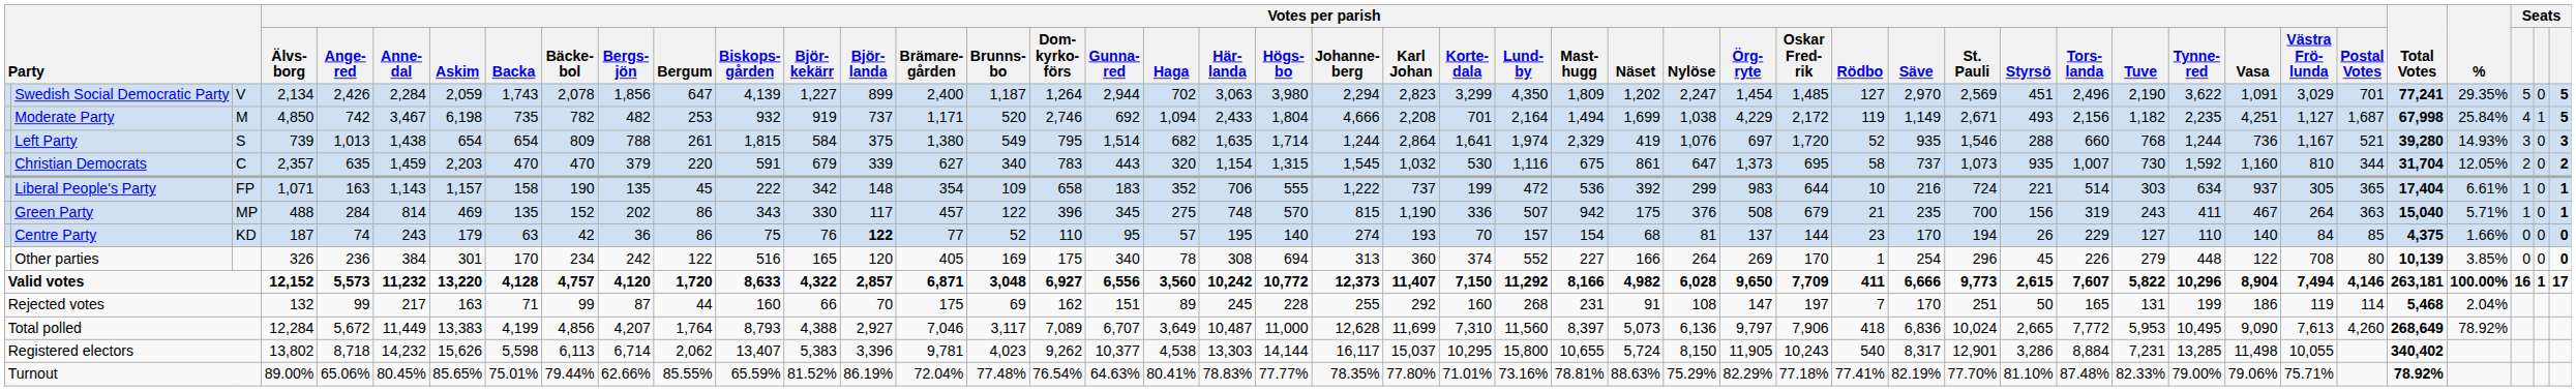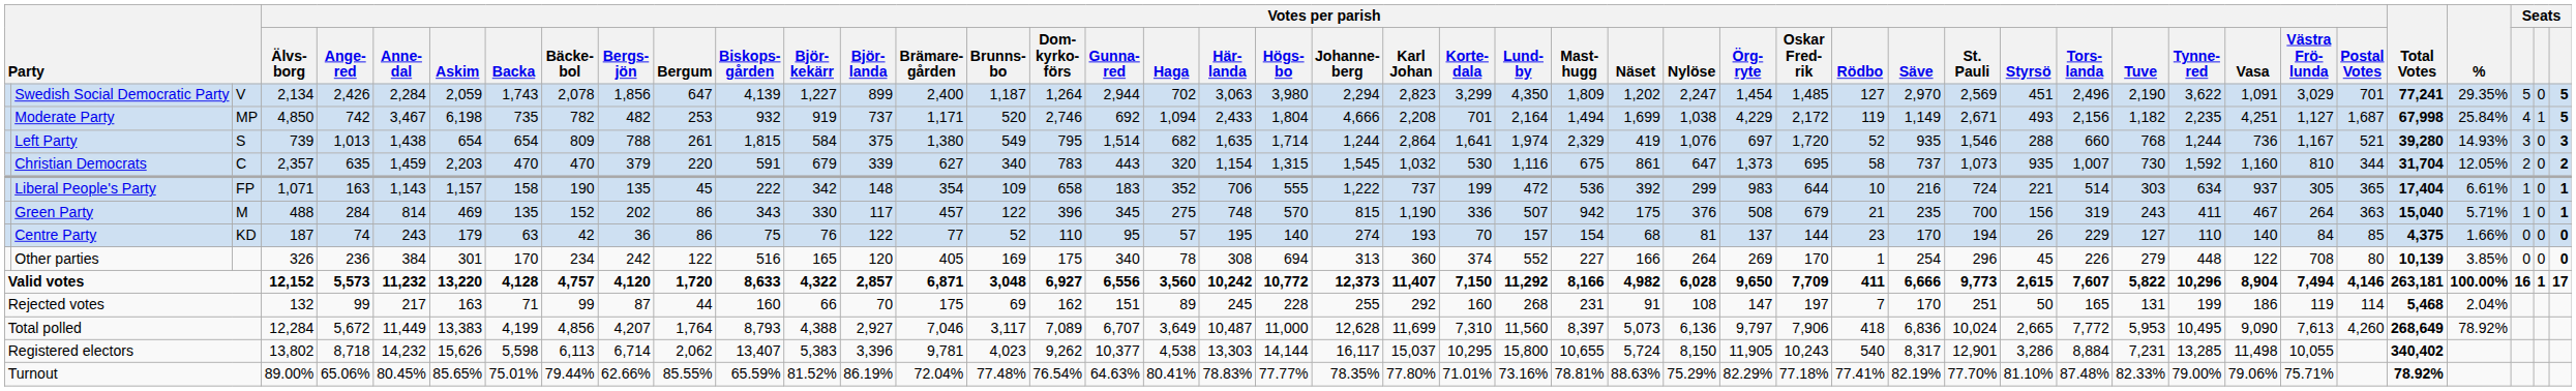 <table class="wikitable" border="1" style="text-align:right;">
 <tr>
 <th style="text-align:left;" valign=bottom rowspan=2 colspan=3>Party</th>
 <th colspan=37>Votes per parish</th>
 <th align=center valign=bottom rowspan=2 width="50">Total Votes</th>
 <th align=center valign=bottom rowspan=2 width="50">%</th>
 <th colspan=3>Seats</th>
 </tr>
 <tr>
 <th align=center valign=bottom width="50">Älvs- borg</th>
 <th align=center valign=bottom width="50"><a href='#'>Ange- red</a></th>
 <th align=center valign=bottom width="50"><a href='#'>Anne- dal</a></th>
 <th align=center valign=bottom width="50"><a href='#'>Askim</a></th>
 <th align=center valign=bottom width="50"><a href='#'>Backa</a></th>
 <th align=center valign=bottom width="50">Bäcke- bol</th>
 <th align=center valign=bottom width="50"><a href='#'>Bergs- jön</a></th>
 <th align=center valign=bottom width="50">Bergum</th>
 <th align=center valign=bottom width="50"><a href='#'>Biskops- gården</a></th>
 <th align=center valign=bottom width="50"><a href='#'>Björ- kekärr</a></th>
 <th align=center valign=bottom width="50"><a href='#'>Björ- landa</a></th>
 <th align=center valign=bottom width="50">Brämare- gården</th>
 <th align=center valign=bottom width="50">Brunns- bo</th>
 <th align=center valign=bottom width="50">Dom- kyrko- förs</th>
 <th align=center valign=bottom width="50"><a href='#'>Gunna- red</a></th>
 <th align=center valign=bottom width="50"><a href='#'>Haga</a></th>
 <th align=center valign=bottom width="50"><a href='#'>Här- landa</a></th>
 <th align=center valign=bottom width="50"><a href='#'>Högs- bo</a></th>
 <th align=center valign=bottom width="50">Johanne- berg</th>
 <th align=center valign=bottom width="50">Karl Johan</th>
 <th align=center valign=bottom width="50"><a href='#'>Korte- dala</a></th>
 <th align=center valign=bottom width="50"><a href='#'>Lund- by</a></th>
 <th align=center valign=bottom width="50">Mast- hugg</th>
 <th align=center valign=bottom width="50">Näset</th>
 <th align=center valign=bottom width="50">Nylöse</th>
 <th align=center valign=bottom width="50"><a href='#'>Örg- ryte</a></th>
 <th align=center valign=bottom width="50">Oskar Fred- rik</th>
 <th align=center valign=bottom width="50"><a href='#'>Rödbo</a></th>
 <th align=center valign=bottom width="50"><a href='#'>Säve</a></th>
 <th align=center valign=bottom width="50">St. Pauli</th>
 <th align=center valign=bottom width="50"><a href='#'>Styrsö</a></th>
 <th align=center valign=bottom width="50"><a href='#'>Tors- landa</a></th>
 <th align=center valign=bottom width="50"><a href='#'>Tuve</a></th>
 <th align=center valign=bottom width="50"><a href='#'>Tynne- red</a></th>
 <th align=center valign=bottom width="50">Vasa</th>
 <th align=center valign=bottom width="50"><a href='#'>Västra Frö- lunda</a></th>
 <th align=center valign=bottom width="50"><a href='#'>Postal Votes</a></th>
 <th align=center valign=bottom width="20"><small></small></th>
 <th align=center valign=bottom width="20"><small><a href='#'></a></small></th>
 <th align=center valign=bottom width="20"><small></small></th>
 </tr>
 <tr style="background:#CEE0F2;">
 <td></td>
 <td align=left style="white-space: nowrap;"><a href='#'>Swedish Social Democratic Party</a></td>
 <td align=left>V</td>
 <td>2,134</td>
 <td>2,426</td>
 <td>2,284</td>
 <td>2,059</td>
 <td>1,743</td>
 <td>2,078</td>
 <td>1,856</td>
 <td>647</td>
 <td>4,139</td>
 <td>1,227</td>
 <td>899</td>
 <td>2,400</td>
 <td>1,187</td>
 <td>1,264</td>
 <td>2,944</td>
 <td>702</td>
 <td>3,063</td>
 <td>3,980</td>
 <td>2,294</td>
 <td>2,823</td>
 <td>3,299</td>
 <td>4,350</td>
 <td>1,809</td>
 <td>1,202</td>
 <td>2,247</td>
 <td>1,454</td>
 <td>1,485</td>
 <td>127</td>
 <td>2,970</td>
 <td>2,569</td>
 <td>451</td>
 <td>2,496</td>
 <td>2,190</td>
 <td>3,622</td>
 <td>1,091</td>
 <td>3,029</td>
 <td>701</td>
 <td><strong>77,241</strong></td>
 <td>29.35%</td>
 <td>5</td>
 <td>0</td>
 <td><strong>5</strong></td>
 </tr>
 <tr style="background:#CEE0F2;">
 <td></td>
 <td align=left><a href='#'>Moderate Party</a></td>
-<td align=left>M</td>
+<td align=left>MP</td>
 <td>4,850</td>
 <td>742</td>
 <td>3,467</td>
 <td>6,198</td>
 <td>735</td>
 <td>782</td>
 <td>482</td>
 <td>253</td>
 <td>932</td>
 <td>919</td>
 <td>737</td>
 <td>1,171</td>
 <td>520</td>
 <td>2,746</td>
 <td>692</td>
 <td>1,094</td>
 <td>2,433</td>
 <td>1,804</td>
 <td>4,666</td>
 <td>2,208</td>
 <td>701</td>
 <td>2,164</td>
 <td>1,494</td>
 <td>1,699</td>
 <td>1,038</td>
 <td>4,229</td>
 <td>2,172</td>
 <td>119</td>
 <td>1,149</td>
 <td>2,671</td>
 <td>493</td>
 <td>2,156</td>
 <td>1,182</td>
 <td>2,235</td>
 <td>4,251</td>
 <td>1,127</td>
 <td>1,687</td>
 <td><strong>67,998</strong></td>
 <td>25.84%</td>
 <td>4</td>
 <td>1</td>
 <td><strong>5</strong></td>
 </tr>
 <tr style="background:#CEE0F2;">
 <td></td>
 <td align=left><a href='#'>Left Party</a></td>
 <td align=left>S</td>
 <td>739</td>
 <td>1,013</td>
 <td>1,438</td>
 <td>654</td>
 <td>654</td>
 <td>809</td>
 <td>788</td>
 <td>261</td>
 <td>1,815</td>
 <td>584</td>
 <td>375</td>
 <td>1,380</td>
 <td>549</td>
 <td>795</td>
 <td>1,514</td>
 <td>682</td>
 <td>1,635</td>
 <td>1,714</td>
 <td>1,244</td>
 <td>2,864</td>
 <td>1,641</td>
 <td>1,974</td>
 <td>2,329</td>
 <td>419</td>
 <td>1,076</td>
 <td>697</td>
 <td>1,720</td>
 <td>52</td>
 <td>935</td>
 <td>1,546</td>
 <td>288</td>
 <td>660</td>
 <td>768</td>
 <td>1,244</td>
 <td>736</td>
 <td>1,167</td>
 <td>521</td>
 <td><strong>39,280</strong></td>
 <td>14.93%</td>
 <td>3</td>
 <td>0</td>
 <td><strong>3</strong></td>
 </tr>
 <tr style="background:#CEE0F2;">
 <td></td>
 <td align=left><a href='#'>Christian Democrats</a></td>
 <td align=left>C</td>
 <td>2,357</td>
 <td>635</td>
 <td>1,459</td>
 <td>2,203</td>
 <td>470</td>
 <td>470</td>
 <td>379</td>
 <td>220</td>
 <td>591</td>
 <td>679</td>
 <td>339</td>
 <td>627</td>
 <td>340</td>
 <td>783</td>
 <td>443</td>
 <td>320</td>
 <td>1,154</td>
 <td>1,315</td>
 <td>1,545</td>
 <td>1,032</td>
 <td>530</td>
 <td>1,116</td>
 <td>675</td>
 <td>861</td>
 <td>647</td>
 <td>1,373</td>
 <td>695</td>
 <td>58</td>
 <td>737</td>
 <td>1,073</td>
 <td>935</td>
 <td>1,007</td>
 <td>730</td>
 <td>1,592</td>
 <td>1,160</td>
 <td>810</td>
 <td>344</td>
 <td><strong>31,704</strong></td>
 <td>12.05%</td>
 <td>2</td>
 <td>0</td>
 <td><strong>2</strong></td>
 </tr>
 <tr style="background:#CEE0F2; border-top:3px solid darkgray;">
 <td></td>
 <td align=left><a href='#'>Liberal People's Party</a></td>
 <td align=left>FP</td>
 <td>1,071</td>
 <td>163</td>
 <td>1,143</td>
 <td>1,157</td>
 <td>158</td>
 <td>190</td>
 <td>135</td>
 <td>45</td>
 <td>222</td>
 <td>342</td>
 <td>148</td>
 <td>354</td>
 <td>109</td>
 <td>658</td>
 <td>183</td>
 <td>352</td>
 <td>706</td>
 <td>555</td>
 <td>1,222</td>
 <td>737</td>
 <td>199</td>
 <td>472</td>
 <td>536</td>
 <td>392</td>
 <td>299</td>
 <td>983</td>
 <td>644</td>
 <td>10</td>
 <td>216</td>
 <td>724</td>
 <td>221</td>
 <td>514</td>
 <td>303</td>
 <td>634</td>
 <td>937</td>
 <td>305</td>
 <td>365</td>
 <td><strong>17,404</strong></td>
 <td>6.61%</td>
 <td>1</td>
 <td>0</td>
 <td><strong>1</strong></td>
 </tr>
 <tr style="background:#CEE0F2;">
 <td></td>
 <td align=left><a href='#'>Green Party</a></td>
-<td align=left>MP</td>
+<td align=left>M</td>
 <td>488</td>
 <td>284</td>
 <td>814</td>
 <td>469</td>
 <td>135</td>
 <td>152</td>
 <td>202</td>
 <td>86</td>
 <td>343</td>
 <td>330</td>
 <td>117</td>
 <td>457</td>
 <td>122</td>
 <td>396</td>
 <td>345</td>
 <td>275</td>
 <td>748</td>
 <td>570</td>
 <td>815</td>
 <td>1,190</td>
 <td>336</td>
 <td>507</td>
 <td>942</td>
 <td>175</td>
 <td>376</td>
 <td>508</td>
 <td>679</td>
 <td>21</td>
 <td>235</td>
 <td>700</td>
 <td>156</td>
 <td>319</td>
 <td>243</td>
 <td>411</td>
 <td>467</td>
 <td>264</td>
 <td>363</td>
 <td><strong>15,040</strong></td>
 <td>5.71%</td>
 <td>1</td>
 <td>0</td>
 <td><strong>1</strong></td>
 </tr>
 <tr style="background:#CEE0F2;">
 <td></td>
 <td align=left><a href='#'>Centre Party</a></td>
 <td align=left>KD</td>
 <td>187</td>
 <td>74</td>
 <td>243</td>
 <td>179</td>
 <td>63</td>
 <td>42</td>
 <td>36</td>
 <td>86</td>
 <td>75</td>
 <td>76</td>
-<td><strong>122</strong></td>
+<td>122</td>
 <td>77</td>
 <td>52</td>
 <td>110</td>
 <td>95</td>
 <td>57</td>
 <td>195</td>
 <td>140</td>
 <td>274</td>
 <td>193</td>
 <td>70</td>
 <td>157</td>
 <td>154</td>
 <td>68</td>
 <td>81</td>
 <td>137</td>
 <td>144</td>
 <td>23</td>
 <td>170</td>
 <td>194</td>
 <td>26</td>
 <td>229</td>
 <td>127</td>
 <td>110</td>
 <td>140</td>
 <td>84</td>
 <td>85</td>
 <td><strong>4,375</strong></td>
 <td>1.66%</td>
 <td>0</td>
 <td>0</td>
 <td><strong>0</strong></td>
 </tr>
 <tr>
 <td></td>
 <td align=left>Other parties</td>
 <td></td>
 <td>326</td>
 <td>236</td>
 <td>384</td>
 <td>301</td>
 <td>170</td>
 <td>234</td>
 <td>242</td>
 <td>122</td>
 <td>516</td>
 <td>165</td>
 <td>120</td>
 <td>405</td>
 <td>169</td>
 <td>175</td>
 <td>340</td>
 <td>78</td>
 <td>308</td>
 <td>694</td>
 <td>313</td>
 <td>360</td>
 <td>374</td>
 <td>552</td>
 <td>227</td>
 <td>166</td>
 <td>264</td>
 <td>269</td>
 <td>170</td>
 <td>1</td>
 <td>254</td>
 <td>296</td>
 <td>45</td>
 <td>226</td>
 <td>279</td>
 <td>448</td>
 <td>122</td>
 <td>708</td>
 <td>80</td>
 <td><strong>10,139</strong></td>
 <td>3.85%</td>
 <td>0</td>
 <td>0</td>
 <td><strong>0</strong></td>
 </tr>
 <tr style="font-weight:bold">
 <td align=left colspan=3>Valid votes</td>
 <td>12,152</td>
 <td>5,573</td>
 <td>11,232</td>
 <td>13,220</td>
 <td>4,128</td>
 <td>4,757</td>
 <td>4,120</td>
 <td>1,720</td>
 <td>8,633</td>
 <td>4,322</td>
 <td>2,857</td>
 <td>6,871</td>
 <td>3,048</td>
 <td>6,927</td>
 <td>6,556</td>
 <td>3,560</td>
 <td>10,242</td>
 <td>10,772</td>
 <td>12,373</td>
 <td>11,407</td>
 <td>7,150</td>
 <td>11,292</td>
 <td>8,166</td>
 <td>4,982</td>
 <td>6,028</td>
 <td>9,650</td>
 <td>7,709</td>
 <td>411</td>
 <td>6,666</td>
 <td>9,773</td>
 <td>2,615</td>
 <td>7,607</td>
 <td>5,822</td>
 <td>10,296</td>
 <td>8,904</td>
 <td>7,494</td>
 <td>4,146</td>
 <td>263,181</td>
 <td>100.00%</td>
 <td>16</td>
 <td>1</td>
 <td>17</td>
 </tr>
 <tr>
 <td align=left colspan=3>Rejected votes</td>
 <td>132</td>
 <td>99</td>
 <td>217</td>
 <td>163</td>
 <td>71</td>
 <td>99</td>
 <td>87</td>
 <td>44</td>
 <td>160</td>
 <td>66</td>
 <td>70</td>
 <td>175</td>
 <td>69</td>
 <td>162</td>
 <td>151</td>
 <td>89</td>
 <td>245</td>
 <td>228</td>
 <td>255</td>
 <td>292</td>
 <td>160</td>
 <td>268</td>
 <td>231</td>
 <td>91</td>
 <td>108</td>
 <td>147</td>
 <td>197</td>
 <td>7</td>
 <td>170</td>
 <td>251</td>
 <td>50</td>
 <td>165</td>
 <td>131</td>
 <td>199</td>
 <td>186</td>
 <td>119</td>
 <td>114</td>
 <td><strong>5,468</strong></td>
 <td>2.04%</td>
 <td></td>
 <td></td>
 <td></td>
 </tr>
 <tr>
 <td align=left colspan=3>Total polled</td>
 <td>12,284</td>
 <td>5,672</td>
 <td>11,449</td>
 <td>13,383</td>
 <td>4,199</td>
 <td>4,856</td>
 <td>4,207</td>
 <td>1,764</td>
 <td>8,793</td>
 <td>4,388</td>
 <td>2,927</td>
 <td>7,046</td>
 <td>3,117</td>
 <td>7,089</td>
 <td>6,707</td>
 <td>3,649</td>
 <td>10,487</td>
 <td>11,000</td>
 <td>12,628</td>
 <td>11,699</td>
 <td>7,310</td>
 <td>11,560</td>
 <td>8,397</td>
 <td>5,073</td>
 <td>6,136</td>
 <td>9,797</td>
 <td>7,906</td>
 <td>418</td>
 <td>6,836</td>
 <td>10,024</td>
 <td>2,665</td>
 <td>7,772</td>
 <td>5,953</td>
 <td>10,495</td>
 <td>9,090</td>
 <td>7,613</td>
 <td>4,260</td>
 <td><strong>268,649</strong></td>
 <td>78.92%</td>
 <td></td>
 <td></td>
 <td></td>
 </tr>
 <tr>
 <td align=left colspan=3>Registered electors</td>
 <td>13,802</td>
 <td>8,718</td>
 <td>14,232</td>
 <td>15,626</td>
 <td>5,598</td>
 <td>6,113</td>
 <td>6,714</td>
 <td>2,062</td>
 <td>13,407</td>
 <td>5,383</td>
 <td>3,396</td>
 <td>9,781</td>
 <td>4,023</td>
 <td>9,262</td>
 <td>10,377</td>
 <td>4,538</td>
 <td>13,303</td>
 <td>14,144</td>
 <td>16,117</td>
 <td>15,037</td>
 <td>10,295</td>
 <td>15,800</td>
 <td>10,655</td>
 <td>5,724</td>
 <td>8,150</td>
 <td>11,905</td>
 <td>10,243</td>
 <td>540</td>
 <td>8,317</td>
 <td>12,901</td>
 <td>3,286</td>
 <td>8,884</td>
 <td>7,231</td>
 <td>13,285</td>
 <td>11,498</td>
 <td>10,055</td>
 <td></td>
 <td><strong>340,402</strong></td>
 <td></td>
 <td></td>
 <td></td>
 <td></td>
 </tr>
 <tr>
 <td align=left colspan=3>Turnout</td>
 <td>89.00%</td>
 <td>65.06%</td>
 <td>80.45%</td>
 <td>85.65%</td>
 <td>75.01%</td>
 <td>79.44%</td>
 <td>62.66%</td>
 <td>85.55%</td>
 <td>65.59%</td>
 <td>81.52%</td>
 <td>86.19%</td>
 <td>72.04%</td>
 <td>77.48%</td>
 <td>76.54%</td>
 <td>64.63%</td>
 <td>80.41%</td>
 <td>78.83%</td>
 <td>77.77%</td>
 <td>78.35%</td>
 <td>77.80%</td>
 <td>71.01%</td>
 <td>73.16%</td>
 <td>78.81%</td>
 <td>88.63%</td>
 <td>75.29%</td>
 <td>82.29%</td>
 <td>77.18%</td>
 <td>77.41%</td>
 <td>82.19%</td>
 <td>77.70%</td>
 <td>81.10%</td>
 <td>87.48%</td>
 <td>82.33%</td>
 <td>79.00%</td>
 <td>79.06%</td>
 <td>75.71%</td>
 <td></td>
 <td><strong>78.92%</strong></td>
 <td></td>
 <td></td>
 <td></td>
 <td></td>
 </tr>
 </table>
